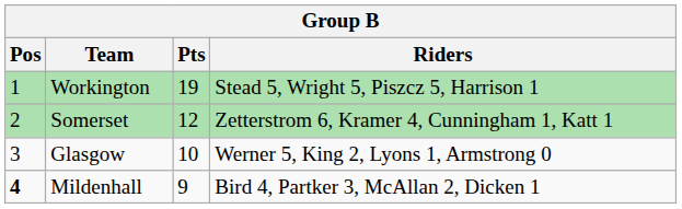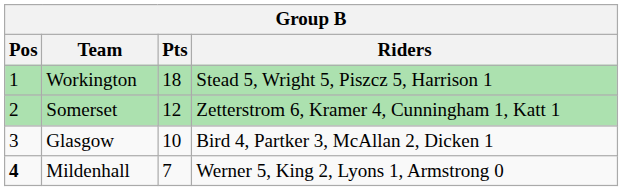 <table class="wikitable">
 <tr>
 <th colspan="4">Group B</th>
 </tr>
 <tr>
 <th width=20>Pos</th>
 <th width=90>Team</th>
 <th width=20>Pts</th>
 <th width=350>Riders</th>
 </tr>
 <tr style="background:#ACE1AF;">
 <td>1</td>
 <td align=left>Workington</td>
-<td>19</td>
+<td>18</td>
 <td>Stead 5, Wright 5, Piszcz 5, Harrison 1</td>
 </tr>
 <tr style="background:#ACE1AF;">
 <td>2</td>
 <td align=left>Somerset</td>
 <td>12</td>
 <td>Zetterstrom 6, Kramer 4, Cunningham 1, Katt 1</td>
 </tr>
 <tr>
 <td>3</td>
 <td align=left>Glasgow</td>
 <td>10</td>
-<td>Werner 5, King 2, Lyons 1, Armstrong 0</td>
+<td>Bird 4, Partker 3, McAllan 2, Dicken 1</td>
 </tr>
 <tr>
 <td><strong>4</strong></td>
 <td align=left>Mildenhall</td>
-<td>9</td>
-<td>Bird 4, Partker 3, McAllan 2, Dicken 1</td>
+<td>7</td>
+<td>Werner 5, King 2, Lyons 1, Armstrong 0</td>
 </tr>
 </table>
